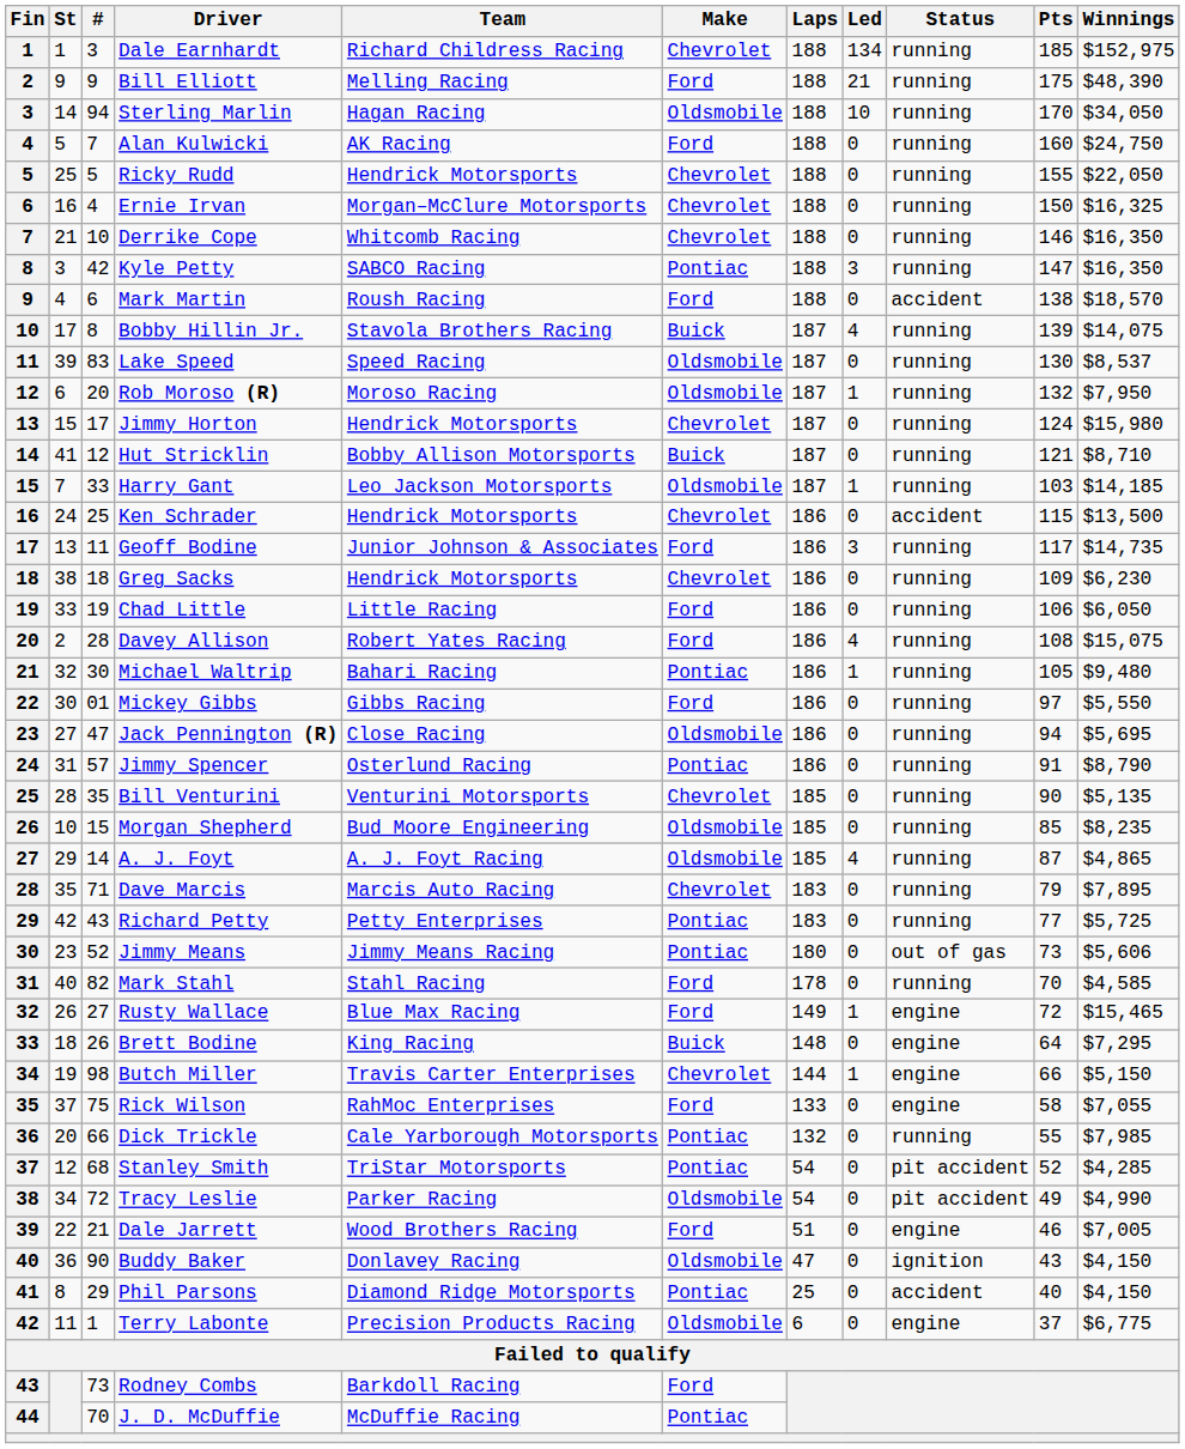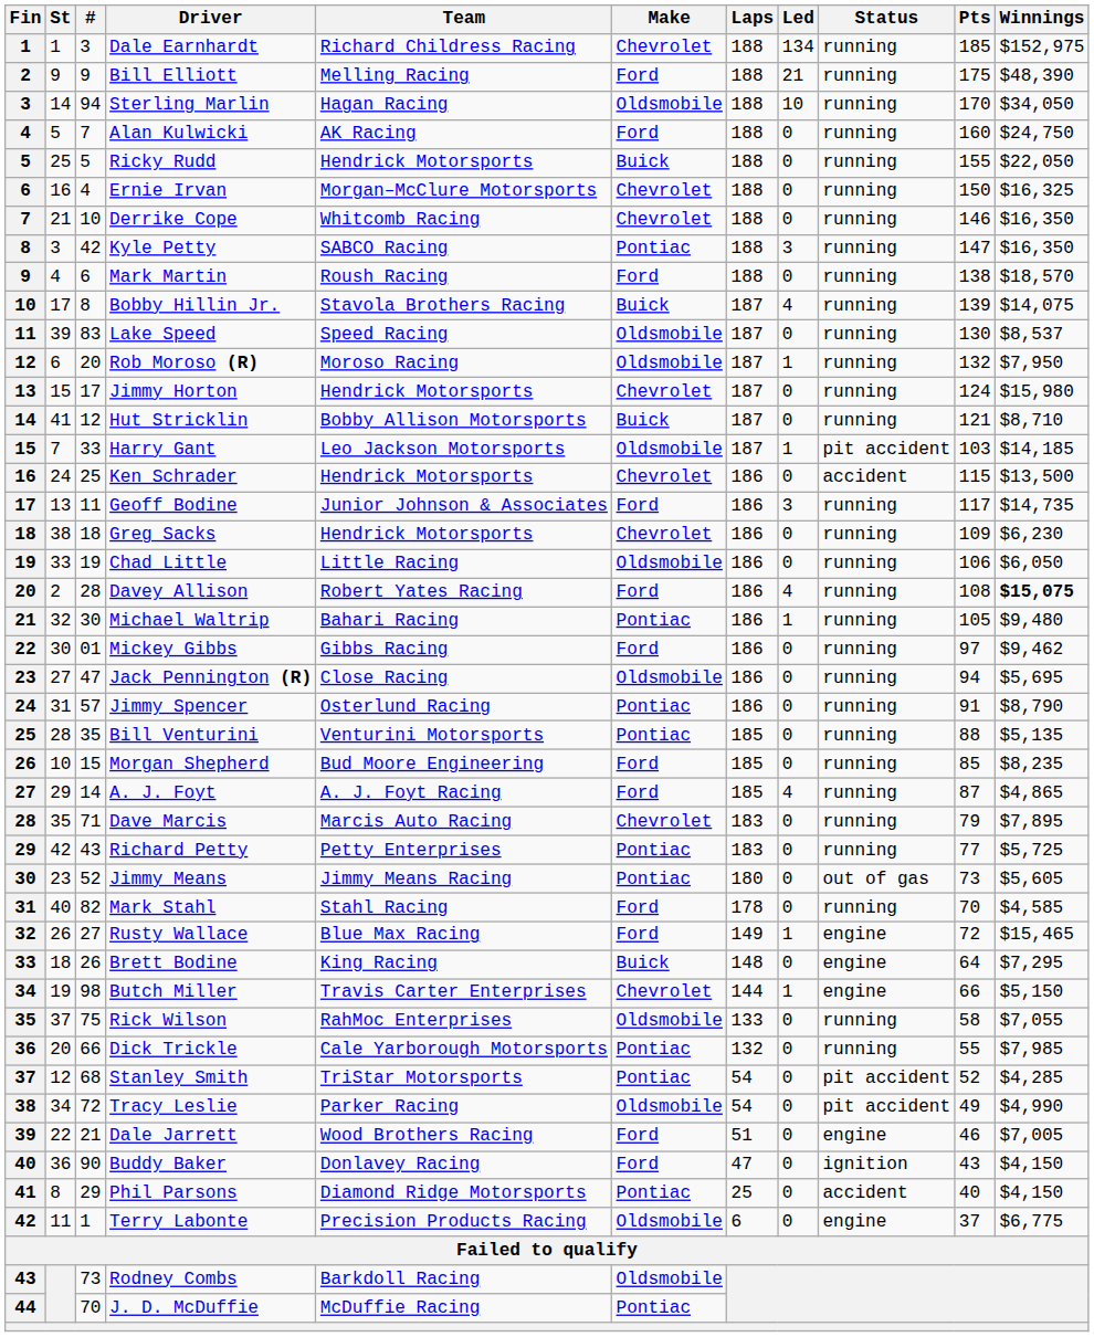 <table class="wikitable" style="font-size:95%">
 <tr>
 <th>Fin</th>
 <th>St</th>
 <th>#</th>
 <th>Driver</th>
 <th>Team</th>
 <th>Make</th>
 <th>Laps</th>
 <th>Led</th>
 <th>Status</th>
 <th>Pts</th>
 <th>Winnings</th>
 </tr>
 <tr>
 <th>1</th>
 <td>1</td>
 <td>3</td>
 <td><a href='#'>Dale Earnhardt</a></td>
 <td><a href='#'>Richard Childress Racing</a></td>
 <td><a href='#'>Chevrolet</a></td>
 <td>188</td>
 <td>134</td>
 <td>running</td>
 <td>185</td>
 <td>$152,975</td>
 </tr>
 <tr>
 <th>2</th>
 <td>9</td>
 <td>9</td>
 <td><a href='#'>Bill Elliott</a></td>
 <td><a href='#'>Melling Racing</a></td>
 <td><a href='#'>Ford</a></td>
 <td>188</td>
 <td>21</td>
 <td>running</td>
 <td>175</td>
 <td>$48,390</td>
 </tr>
 <tr>
 <th>3</th>
 <td>14</td>
 <td>94</td>
 <td><a href='#'>Sterling Marlin</a></td>
 <td><a href='#'>Hagan Racing</a></td>
 <td><a href='#'>Oldsmobile</a></td>
 <td>188</td>
 <td>10</td>
 <td>running</td>
 <td>170</td>
 <td>$34,050</td>
 </tr>
 <tr>
 <th>4</th>
 <td>5</td>
 <td>7</td>
 <td><a href='#'>Alan Kulwicki</a></td>
 <td><a href='#'>AK Racing</a></td>
 <td><a href='#'>Ford</a></td>
 <td>188</td>
 <td>0</td>
 <td>running</td>
 <td>160</td>
 <td>$24,750</td>
 </tr>
 <tr>
 <th>5</th>
 <td>25</td>
 <td>5</td>
 <td><a href='#'>Ricky Rudd</a></td>
 <td><a href='#'>Hendrick Motorsports</a></td>
-<td><a href='#'>Chevrolet</a></td>
+<td><a href='#'>Buick</a></td>
 <td>188</td>
 <td>0</td>
 <td>running</td>
 <td>155</td>
 <td>$22,050</td>
 </tr>
 <tr>
 <th>6</th>
 <td>16</td>
 <td>4</td>
 <td><a href='#'>Ernie Irvan</a></td>
 <td><a href='#'>Morgan–McClure Motorsports</a></td>
 <td><a href='#'>Chevrolet</a></td>
 <td>188</td>
 <td>0</td>
 <td>running</td>
 <td>150</td>
 <td>$16,325</td>
 </tr>
 <tr>
 <th>7</th>
 <td>21</td>
 <td>10</td>
 <td><a href='#'>Derrike Cope</a></td>
 <td><a href='#'>Whitcomb Racing</a></td>
 <td><a href='#'>Chevrolet</a></td>
 <td>188</td>
 <td>0</td>
 <td>running</td>
 <td>146</td>
 <td>$16,350</td>
 </tr>
 <tr>
 <th>8</th>
 <td>3</td>
 <td>42</td>
 <td><a href='#'>Kyle Petty</a></td>
 <td><a href='#'>SABCO Racing</a></td>
 <td><a href='#'>Pontiac</a></td>
 <td>188</td>
 <td>3</td>
 <td>running</td>
 <td>147</td>
 <td>$16,350</td>
 </tr>
 <tr>
 <th>9</th>
 <td>4</td>
 <td>6</td>
 <td><a href='#'>Mark Martin</a></td>
 <td><a href='#'>Roush Racing</a></td>
 <td><a href='#'>Ford</a></td>
 <td>188</td>
 <td>0</td>
-<td>accident</td>
+<td>running</td>
 <td>138</td>
 <td>$18,570</td>
 </tr>
 <tr>
 <th>10</th>
 <td>17</td>
 <td>8</td>
 <td><a href='#'>Bobby Hillin Jr.</a></td>
 <td><a href='#'>Stavola Brothers Racing</a></td>
 <td><a href='#'>Buick</a></td>
 <td>187</td>
 <td>4</td>
 <td>running</td>
 <td>139</td>
 <td>$14,075</td>
 </tr>
 <tr>
 <th>11</th>
 <td>39</td>
 <td>83</td>
 <td><a href='#'>Lake Speed</a></td>
 <td><a href='#'>Speed Racing</a></td>
 <td><a href='#'>Oldsmobile</a></td>
 <td>187</td>
 <td>0</td>
 <td>running</td>
 <td>130</td>
 <td>$8,537</td>
 </tr>
 <tr>
 <th>12</th>
 <td>6</td>
 <td>20</td>
 <td><a href='#'>Rob Moroso</a> <strong>(R)</strong></td>
 <td><a href='#'>Moroso Racing</a></td>
 <td><a href='#'>Oldsmobile</a></td>
 <td>187</td>
 <td>1</td>
 <td>running</td>
 <td>132</td>
 <td>$7,950</td>
 </tr>
 <tr>
 <th>13</th>
 <td>15</td>
 <td>17</td>
 <td><a href='#'>Jimmy Horton</a></td>
 <td><a href='#'>Hendrick Motorsports</a></td>
 <td><a href='#'>Chevrolet</a></td>
 <td>187</td>
 <td>0</td>
 <td>running</td>
 <td>124</td>
 <td>$15,980</td>
 </tr>
 <tr>
 <th>14</th>
 <td>41</td>
 <td>12</td>
 <td><a href='#'>Hut Stricklin</a></td>
 <td><a href='#'>Bobby Allison Motorsports</a></td>
 <td><a href='#'>Buick</a></td>
 <td>187</td>
 <td>0</td>
 <td>running</td>
 <td>121</td>
 <td>$8,710</td>
 </tr>
 <tr>
 <th>15</th>
 <td>7</td>
 <td>33</td>
 <td><a href='#'>Harry Gant</a></td>
 <td><a href='#'>Leo Jackson Motorsports</a></td>
 <td><a href='#'>Oldsmobile</a></td>
 <td>187</td>
 <td>1</td>
-<td>running</td>
+<td>pit accident</td>
 <td>103</td>
 <td>$14,185</td>
 </tr>
 <tr>
 <th>16</th>
 <td>24</td>
 <td>25</td>
 <td><a href='#'>Ken Schrader</a></td>
 <td><a href='#'>Hendrick Motorsports</a></td>
 <td><a href='#'>Chevrolet</a></td>
 <td>186</td>
 <td>0</td>
 <td>accident</td>
 <td>115</td>
 <td>$13,500</td>
 </tr>
 <tr>
 <th>17</th>
 <td>13</td>
 <td>11</td>
 <td><a href='#'>Geoff Bodine</a></td>
 <td><a href='#'>Junior Johnson & Associates</a></td>
 <td><a href='#'>Ford</a></td>
 <td>186</td>
 <td>3</td>
 <td>running</td>
 <td>117</td>
 <td>$14,735</td>
 </tr>
 <tr>
 <th>18</th>
 <td>38</td>
 <td>18</td>
 <td><a href='#'>Greg Sacks</a></td>
 <td><a href='#'>Hendrick Motorsports</a></td>
 <td><a href='#'>Chevrolet</a></td>
 <td>186</td>
 <td>0</td>
 <td>running</td>
 <td>109</td>
 <td>$6,230</td>
 </tr>
 <tr>
 <th>19</th>
 <td>33</td>
 <td>19</td>
 <td><a href='#'>Chad Little</a></td>
 <td><a href='#'>Little Racing</a></td>
-<td><a href='#'>Ford</a></td>
+<td><a href='#'>Oldsmobile</a></td>
 <td>186</td>
 <td>0</td>
 <td>running</td>
 <td>106</td>
 <td>$6,050</td>
 </tr>
 <tr>
 <th>20</th>
 <td>2</td>
 <td>28</td>
 <td><a href='#'>Davey Allison</a></td>
 <td><a href='#'>Robert Yates Racing</a></td>
 <td><a href='#'>Ford</a></td>
 <td>186</td>
 <td>4</td>
 <td>running</td>
 <td>108</td>
-<td>$15,075</td>
+<td><strong>$15,075</strong></td>
 </tr>
 <tr>
 <th>21</th>
 <td>32</td>
 <td>30</td>
 <td><a href='#'>Michael Waltrip</a></td>
 <td><a href='#'>Bahari Racing</a></td>
 <td><a href='#'>Pontiac</a></td>
 <td>186</td>
 <td>1</td>
 <td>running</td>
 <td>105</td>
 <td>$9,480</td>
 </tr>
 <tr>
 <th>22</th>
 <td>30</td>
 <td>01</td>
 <td><a href='#'>Mickey Gibbs</a></td>
 <td><a href='#'>Gibbs Racing</a></td>
 <td><a href='#'>Ford</a></td>
 <td>186</td>
 <td>0</td>
 <td>running</td>
 <td>97</td>
-<td>$5,550</td>
+<td>$9,462</td>
 </tr>
 <tr>
 <th>23</th>
 <td>27</td>
 <td>47</td>
 <td><a href='#'>Jack Pennington</a> <strong>(R)</strong></td>
 <td><a href='#'>Close Racing</a></td>
 <td><a href='#'>Oldsmobile</a></td>
 <td>186</td>
 <td>0</td>
 <td>running</td>
 <td>94</td>
 <td>$5,695</td>
 </tr>
 <tr>
 <th>24</th>
 <td>31</td>
 <td>57</td>
 <td><a href='#'>Jimmy Spencer</a></td>
 <td><a href='#'>Osterlund Racing</a></td>
 <td><a href='#'>Pontiac</a></td>
 <td>186</td>
 <td>0</td>
 <td>running</td>
 <td>91</td>
 <td>$8,790</td>
 </tr>
 <tr>
 <th>25</th>
 <td>28</td>
 <td>35</td>
 <td><a href='#'>Bill Venturini</a></td>
 <td><a href='#'>Venturini Motorsports</a></td>
-<td><a href='#'>Chevrolet</a></td>
+<td><a href='#'>Pontiac</a></td>
 <td>185</td>
 <td>0</td>
 <td>running</td>
-<td>90</td>
+<td>88</td>
 <td>$5,135</td>
 </tr>
 <tr>
 <th>26</th>
 <td>10</td>
 <td>15</td>
 <td><a href='#'>Morgan Shepherd</a></td>
 <td><a href='#'>Bud Moore Engineering</a></td>
-<td><a href='#'>Oldsmobile</a></td>
+<td><a href='#'>Ford</a></td>
 <td>185</td>
 <td>0</td>
 <td>running</td>
 <td>85</td>
 <td>$8,235</td>
 </tr>
 <tr>
 <th>27</th>
 <td>29</td>
 <td>14</td>
 <td><a href='#'>A. J. Foyt</a></td>
 <td><a href='#'>A. J. Foyt Racing</a></td>
-<td><a href='#'>Oldsmobile</a></td>
+<td><a href='#'>Ford</a></td>
 <td>185</td>
 <td>4</td>
 <td>running</td>
 <td>87</td>
 <td>$4,865</td>
 </tr>
 <tr>
 <th>28</th>
 <td>35</td>
 <td>71</td>
 <td><a href='#'>Dave Marcis</a></td>
 <td><a href='#'>Marcis Auto Racing</a></td>
 <td><a href='#'>Chevrolet</a></td>
 <td>183</td>
 <td>0</td>
 <td>running</td>
 <td>79</td>
 <td>$7,895</td>
 </tr>
 <tr>
 <th>29</th>
 <td>42</td>
 <td>43</td>
 <td><a href='#'>Richard Petty</a></td>
 <td><a href='#'>Petty Enterprises</a></td>
 <td><a href='#'>Pontiac</a></td>
 <td>183</td>
 <td>0</td>
 <td>running</td>
 <td>77</td>
 <td>$5,725</td>
 </tr>
 <tr>
 <th>30</th>
 <td>23</td>
 <td>52</td>
 <td><a href='#'>Jimmy Means</a></td>
 <td><a href='#'>Jimmy Means Racing</a></td>
 <td><a href='#'>Pontiac</a></td>
 <td>180</td>
 <td>0</td>
 <td>out of gas</td>
 <td>73</td>
-<td>$5,606</td>
+<td>$5,605</td>
 </tr>
 <tr>
 <th>31</th>
 <td>40</td>
 <td>82</td>
 <td><a href='#'>Mark Stahl</a></td>
 <td><a href='#'>Stahl Racing</a></td>
 <td><a href='#'>Ford</a></td>
 <td>178</td>
 <td>0</td>
 <td>running</td>
 <td>70</td>
 <td>$4,585</td>
 </tr>
 <tr>
 <th>32</th>
 <td>26</td>
 <td>27</td>
 <td><a href='#'>Rusty Wallace</a></td>
 <td><a href='#'>Blue Max Racing</a></td>
 <td><a href='#'>Ford</a></td>
 <td>149</td>
 <td>1</td>
 <td>engine</td>
 <td>72</td>
 <td>$15,465</td>
 </tr>
 <tr>
 <th>33</th>
 <td>18</td>
 <td>26</td>
 <td><a href='#'>Brett Bodine</a></td>
 <td><a href='#'>King Racing</a></td>
 <td><a href='#'>Buick</a></td>
 <td>148</td>
 <td>0</td>
 <td>engine</td>
 <td>64</td>
 <td>$7,295</td>
 </tr>
 <tr>
 <th>34</th>
 <td>19</td>
 <td>98</td>
 <td><a href='#'>Butch Miller</a></td>
 <td><a href='#'>Travis Carter Enterprises</a></td>
 <td><a href='#'>Chevrolet</a></td>
 <td>144</td>
 <td>1</td>
 <td>engine</td>
 <td>66</td>
 <td>$5,150</td>
 </tr>
 <tr>
 <th>35</th>
 <td>37</td>
 <td>75</td>
 <td><a href='#'>Rick Wilson</a></td>
 <td><a href='#'>RahMoc Enterprises</a></td>
-<td><a href='#'>Ford</a></td>
+<td><a href='#'>Oldsmobile</a></td>
 <td>133</td>
 <td>0</td>
-<td>engine</td>
+<td>running</td>
 <td>58</td>
 <td>$7,055</td>
 </tr>
 <tr>
 <th>36</th>
 <td>20</td>
 <td>66</td>
 <td><a href='#'>Dick Trickle</a></td>
 <td><a href='#'>Cale Yarborough Motorsports</a></td>
 <td><a href='#'>Pontiac</a></td>
 <td>132</td>
 <td>0</td>
 <td>running</td>
 <td>55</td>
 <td>$7,985</td>
 </tr>
 <tr>
 <th>37</th>
 <td>12</td>
 <td>68</td>
 <td><a href='#'>Stanley Smith</a></td>
 <td><a href='#'>TriStar Motorsports</a></td>
 <td><a href='#'>Pontiac</a></td>
 <td>54</td>
 <td>0</td>
 <td>pit accident</td>
 <td>52</td>
 <td>$4,285</td>
 </tr>
 <tr>
 <th>38</th>
 <td>34</td>
 <td>72</td>
 <td><a href='#'>Tracy Leslie</a></td>
 <td><a href='#'>Parker Racing</a></td>
 <td><a href='#'>Oldsmobile</a></td>
 <td>54</td>
 <td>0</td>
 <td>pit accident</td>
 <td>49</td>
 <td>$4,990</td>
 </tr>
 <tr>
 <th>39</th>
 <td>22</td>
 <td>21</td>
 <td><a href='#'>Dale Jarrett</a></td>
 <td><a href='#'>Wood Brothers Racing</a></td>
 <td><a href='#'>Ford</a></td>
 <td>51</td>
 <td>0</td>
 <td>engine</td>
 <td>46</td>
 <td>$7,005</td>
 </tr>
 <tr>
 <th>40</th>
 <td>36</td>
 <td>90</td>
 <td><a href='#'>Buddy Baker</a></td>
 <td><a href='#'>Donlavey Racing</a></td>
-<td><a href='#'>Oldsmobile</a></td>
+<td><a href='#'>Ford</a></td>
 <td>47</td>
 <td>0</td>
 <td>ignition</td>
 <td>43</td>
 <td>$4,150</td>
 </tr>
 <tr>
 <th>41</th>
 <td>8</td>
 <td>29</td>
 <td><a href='#'>Phil Parsons</a></td>
 <td><a href='#'>Diamond Ridge Motorsports</a></td>
 <td><a href='#'>Pontiac</a></td>
 <td>25</td>
 <td>0</td>
 <td>accident</td>
 <td>40</td>
 <td>$4,150</td>
 </tr>
 <tr>
 <th>42</th>
 <td>11</td>
 <td>1</td>
 <td><a href='#'>Terry Labonte</a></td>
 <td><a href='#'>Precision Products Racing</a></td>
 <td><a href='#'>Oldsmobile</a></td>
 <td>6</td>
 <td>0</td>
 <td>engine</td>
 <td>37</td>
 <td>$6,775</td>
 </tr>
 <tr>
 <th colspan="11">Failed to qualify</th>
 </tr>
 <tr>
 <th>43</th>
 <th rowspan="2"></th>
 <td>73</td>
 <td><a href='#'>Rodney Combs</a></td>
 <td><a href='#'>Barkdoll Racing</a></td>
-<td><a href='#'>Ford</a></td>
+<td><a href='#'>Oldsmobile</a></td>
 <th colspan="5" rowspan="2"></th>
 </tr>
 <tr>
 <th>44</th>
 <td>70</td>
 <td><a href='#'>J. D. McDuffie</a></td>
 <td><a href='#'>McDuffie Racing</a></td>
 <td><a href='#'>Pontiac</a></td>
 </tr>
 <tr>
 <th colspan="11"></th>
 </tr>
 </table>
